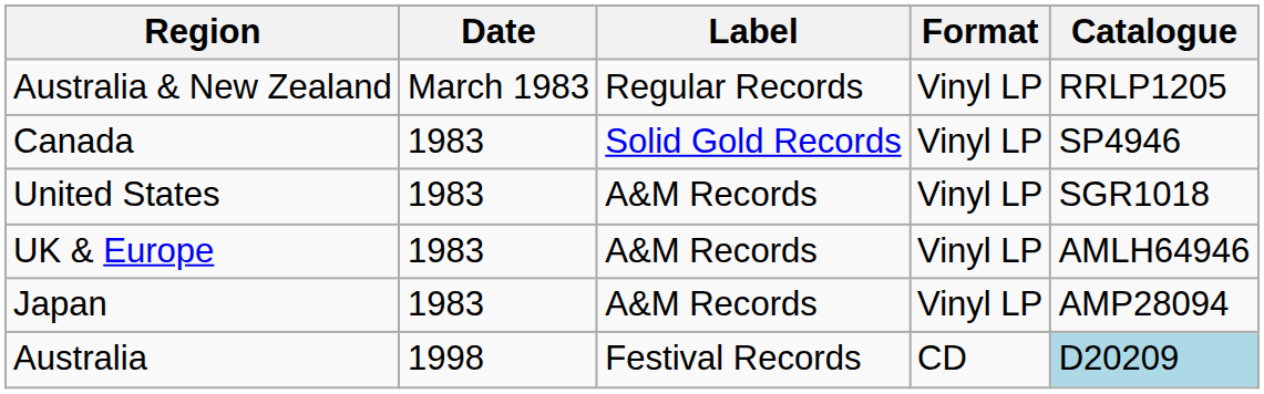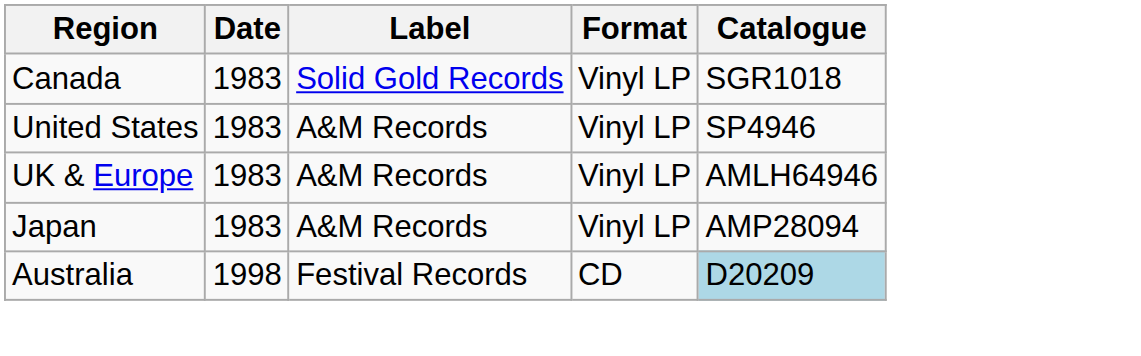 <table class="wikitable">
 <tr>
 <th>Region</th>
 <th>Date</th>
 <th>Label</th>
 <th>Format</th>
 <th>Catalogue</th>
 </tr>
 <tr>
-<td>Australia & New Zealand</td>
-<td>March 1983</td>
-<td>Regular Records</td>
-<td>Vinyl LP</td>
-<td>RRLP1205</td>
-</tr>
-<tr>
 <td>Canada</td>
 <td>1983</td>
 <td><a href='#'>Solid Gold Records</a></td>
 <td>Vinyl LP</td>
-<td>SP4946</td>
+<td>SGR1018</td>
 </tr>
 <tr>
 <td>United States</td>
 <td>1983</td>
 <td>A&M Records</td>
 <td>Vinyl LP</td>
-<td>SGR1018</td>
+<td>SP4946</td>
 </tr>
 <tr>
 <td>UK & <a href='#'>Europe</a></td>
 <td>1983</td>
 <td>A&M Records</td>
 <td>Vinyl LP</td>
 <td>AMLH64946</td>
 </tr>
 <tr>
 <td>Japan</td>
 <td>1983</td>
 <td>A&M Records</td>
 <td>Vinyl LP</td>
 <td>AMP28094</td>
 </tr>
 <tr>
 <td>Australia</td>
 <td>1998</td>
 <td>Festival Records</td>
 <td>CD</td>
 <td style="background: lightblue;">D20209</td>
 </tr>
 </table>
